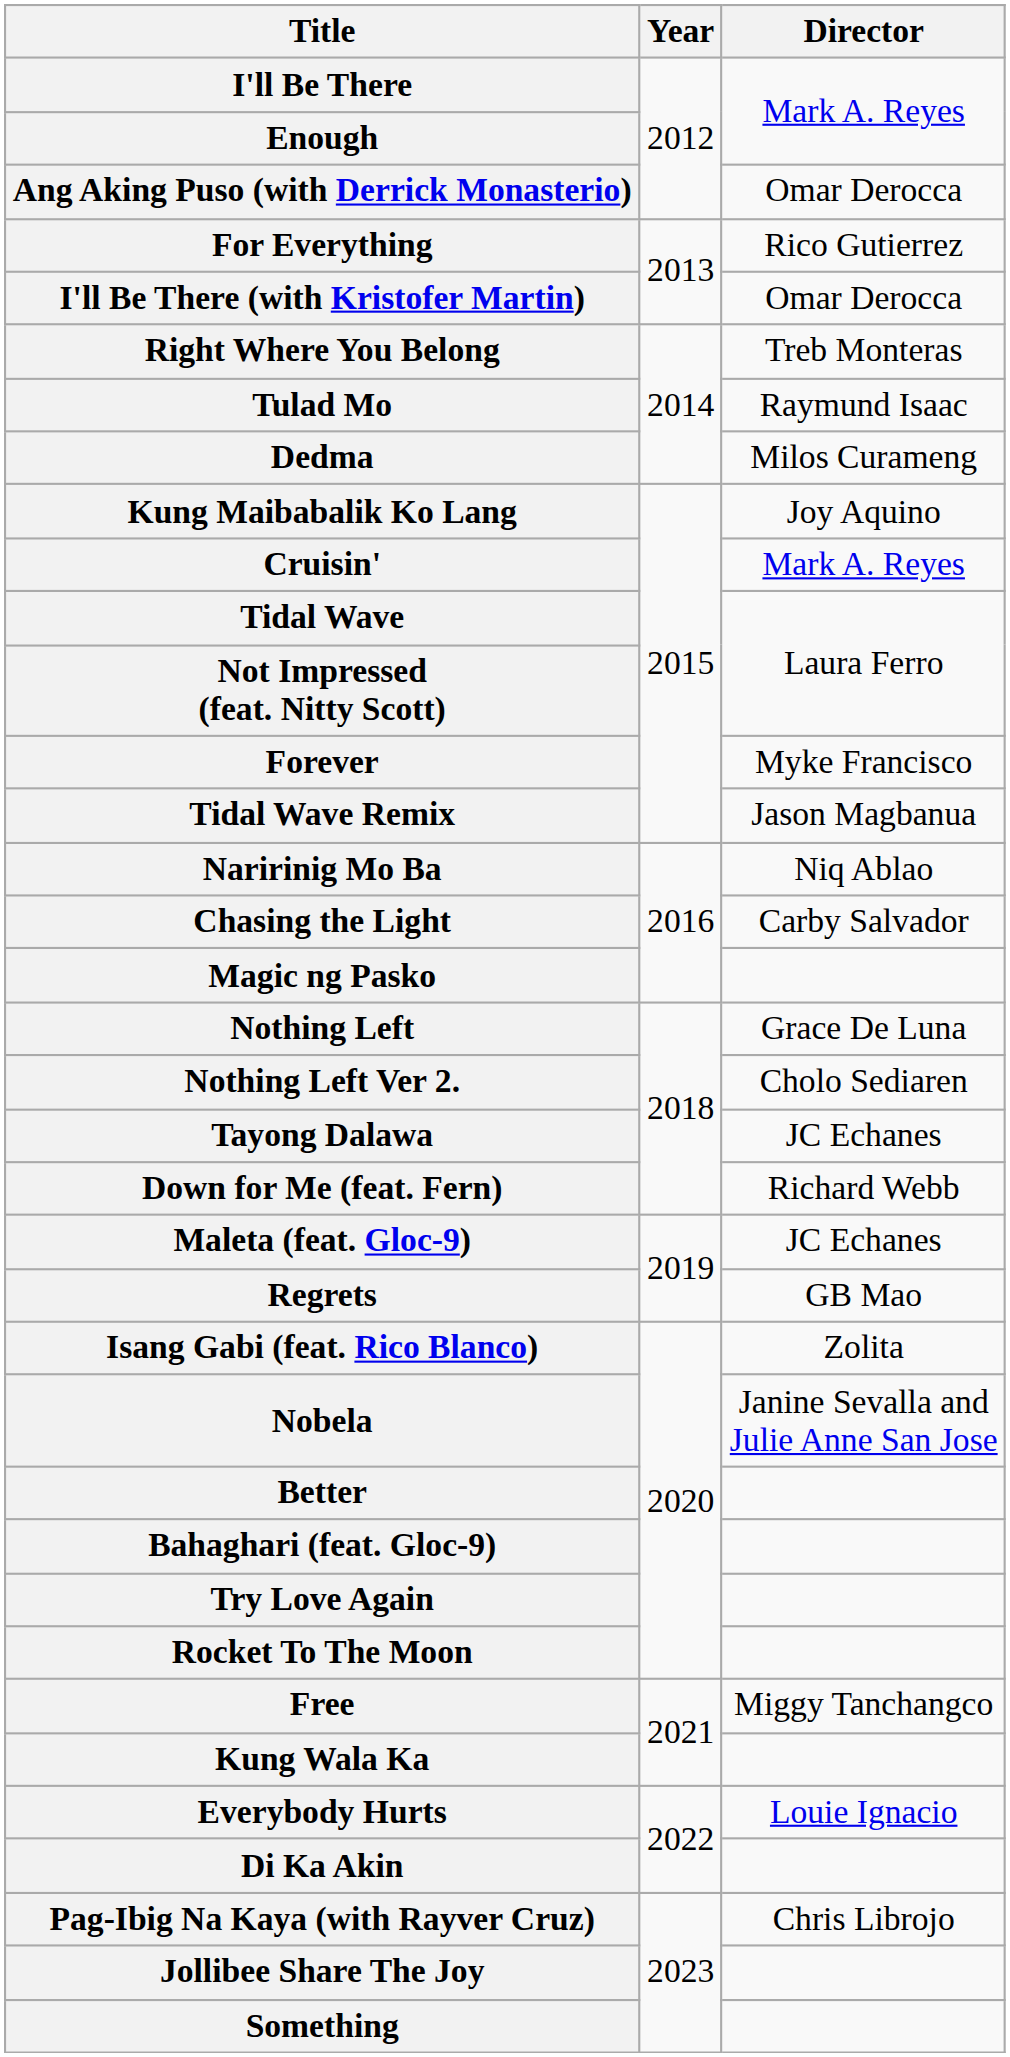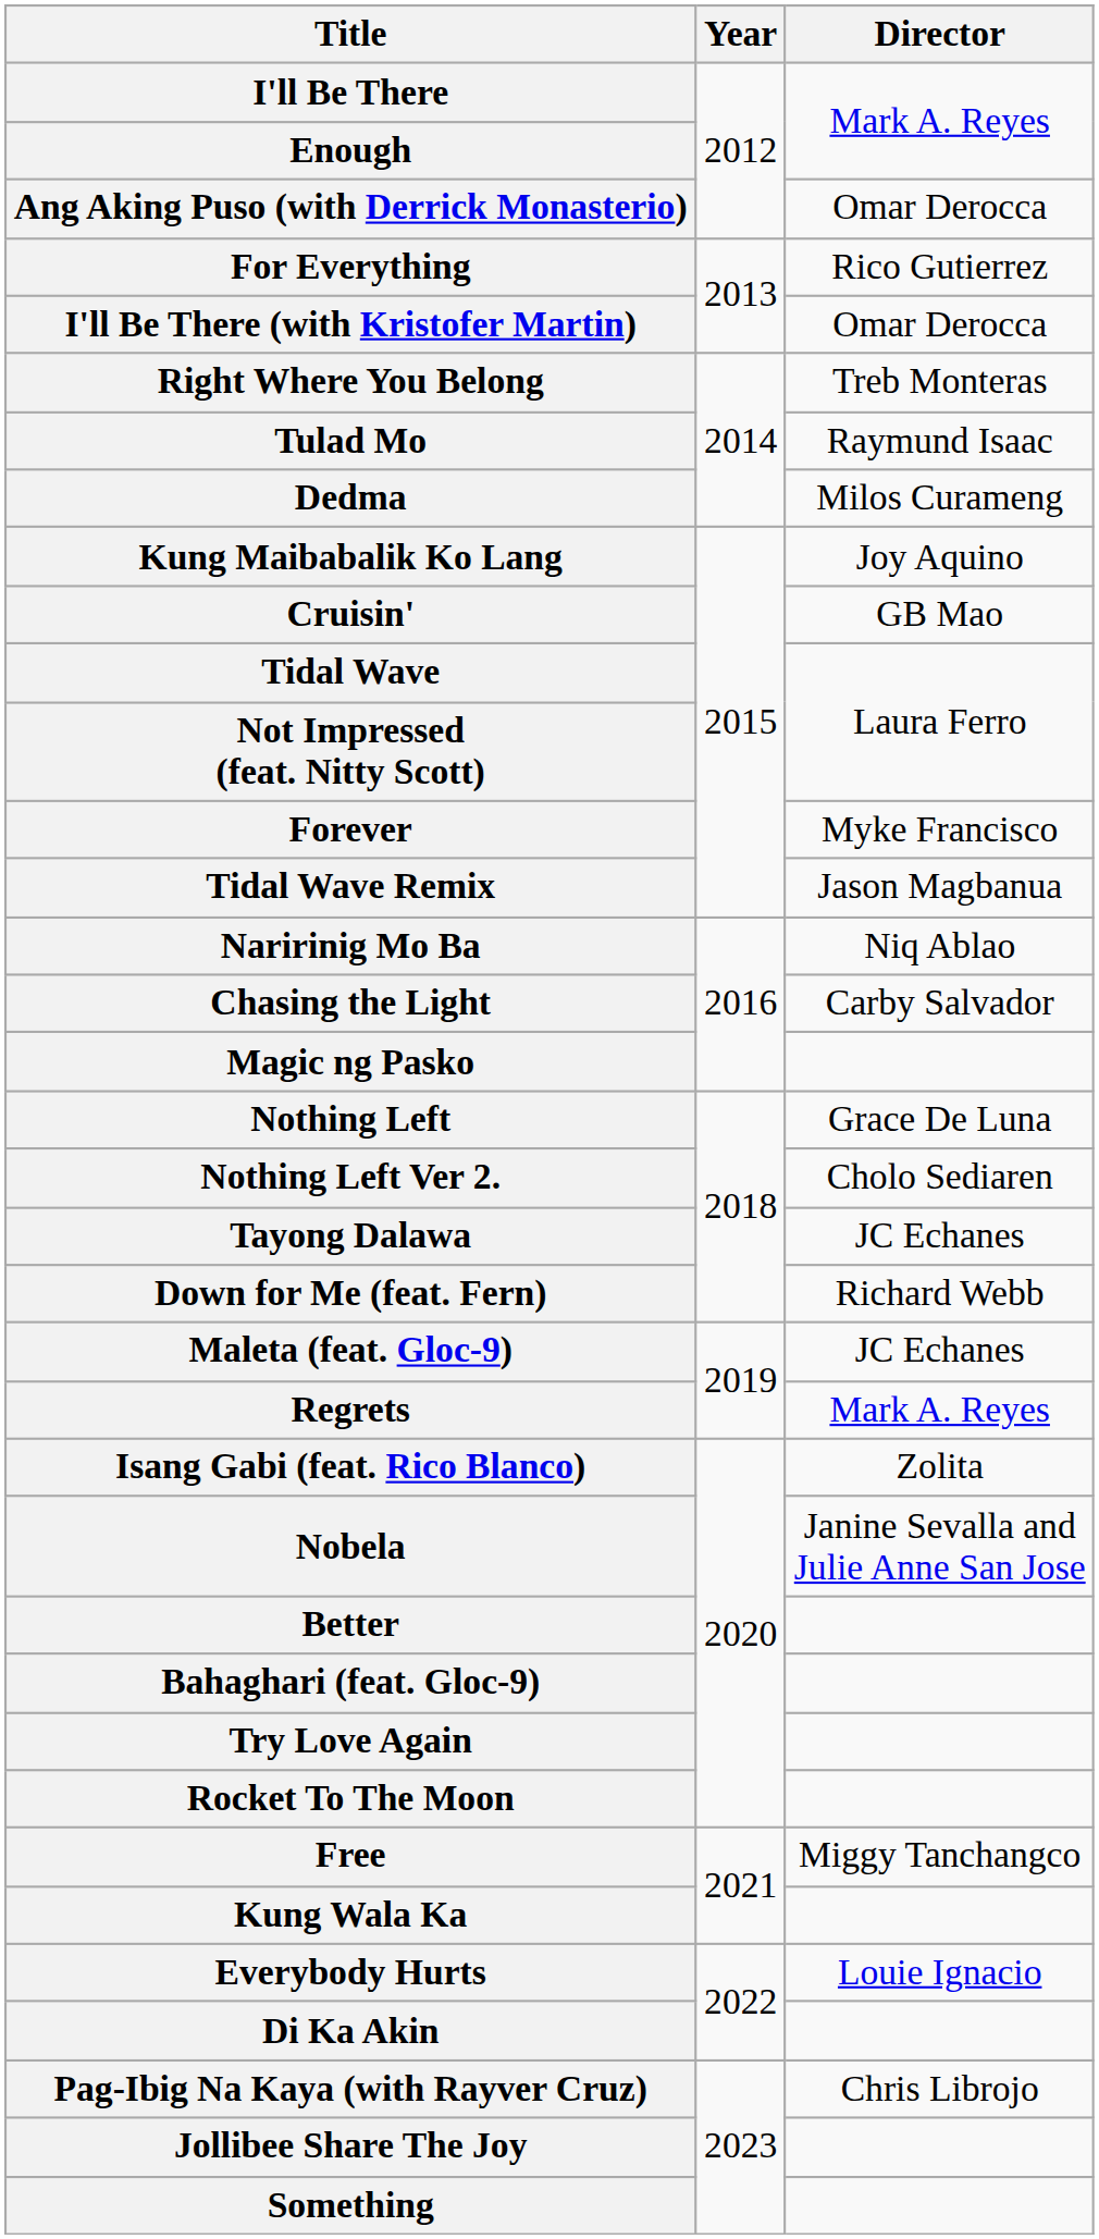 <table class="wikitable plainrowheaders" style="text-align:center;">
 <tr>
 <th>Title</th>
 <th>Year</th>
 <th>Director</th>
 </tr>
 <tr>
 <th scope="row">I'll Be There</th>
 <td rowspan="3">2012</td>
 <td rowspan="2"><a href='#'>Mark A. Reyes</a></td>
 </tr>
 <tr>
 <th scope="row">Enough</th>
 </tr>
 <tr>
 <th scope="row">Ang Aking Puso (with <a href='#'>Derrick Monasterio</a>)</th>
 <td>Omar Derocca</td>
 </tr>
 <tr>
 <th scope="row">For Everything</th>
 <td rowspan="2">2013</td>
 <td>Rico Gutierrez</td>
 </tr>
 <tr>
 <th scope="row">I'll Be There (with <a href='#'>Kristofer Martin</a>)</th>
 <td>Omar Derocca</td>
 </tr>
 <tr>
 <th scope="row">Right Where You Belong</th>
 <td rowspan="3">2014</td>
 <td>Treb Monteras</td>
 </tr>
 <tr>
 <th scope="row">Tulad Mo</th>
 <td>Raymund Isaac</td>
 </tr>
 <tr>
 <th scope="row">Dedma</th>
 <td>Milos Curameng</td>
 </tr>
 <tr>
 <th scope="row">Kung Maibabalik Ko Lang</th>
 <td rowspan="6">2015</td>
 <td>Joy Aquino</td>
 </tr>
 <tr>
 <th scope="row">Cruisin'</th>
-<td><a href='#'>Mark A. Reyes</a></td>
+<td>GB Mao</td>
 </tr>
 <tr>
 <th scope="row">Tidal Wave</th>
 <td rowspan="2">Laura Ferro</td>
 </tr>
 <tr>
 <th scope="row">Not Impressed<br>(feat. Nitty Scott)</th>
 </tr>
 <tr>
 <th scope="row">Forever</th>
 <td>Myke Francisco</td>
 </tr>
 <tr>
 <th scope="row">Tidal Wave Remix</th>
 <td>Jason Magbanua</td>
 </tr>
 <tr>
 <th scope="row">Naririnig Mo Ba</th>
 <td rowspan="3">2016</td>
 <td>Niq Ablao</td>
 </tr>
 <tr>
 <th scope="row">Chasing the Light</th>
 <td>Carby Salvador</td>
 </tr>
 <tr>
 <th scope="row">Magic ng Pasko</th>
 <td></td>
 </tr>
 <tr>
 <th scope="row">Nothing Left</th>
 <td rowspan="4">2018</td>
 <td>Grace De Luna</td>
 </tr>
 <tr>
 <th scope="row">Nothing Left Ver 2.</th>
 <td>Cholo Sediaren</td>
 </tr>
 <tr>
 <th scope="row">Tayong Dalawa</th>
 <td>JC Echanes</td>
 </tr>
 <tr>
 <th scope="row">Down for Me (feat. Fern)</th>
 <td>Richard Webb</td>
 </tr>
 <tr>
 <th scope="row">Maleta (feat. <a href='#'>Gloc-9</a>)</th>
 <td rowspan="2">2019</td>
 <td>JC Echanes</td>
 </tr>
 <tr>
 <th scope="row">Regrets</th>
-<td>GB Mao</td>
+<td><a href='#'>Mark A. Reyes</a></td>
 </tr>
 <tr>
 <th scope="row">Isang Gabi (feat. <a href='#'>Rico Blanco</a>)</th>
 <td rowspan="6">2020</td>
 <td>Zolita</td>
 </tr>
 <tr>
 <th scope="row">Nobela</th>
 <td>Janine Sevalla and <br> <a href='#'>Julie Anne San Jose</a></td>
 </tr>
 <tr>
 <th scope="row">Better</th>
 <td></td>
 </tr>
 <tr>
 <th scope="row">Bahaghari (feat. Gloc-9)</th>
 <td></td>
 </tr>
 <tr>
 <th scope="row">Try Love Again</th>
 <td></td>
 </tr>
 <tr>
 <th scope="row">Rocket To The Moon</th>
 <td></td>
 </tr>
 <tr>
 <th scope="row">Free</th>
 <td rowspan="2">2021</td>
 <td>Miggy Tanchangco</td>
 </tr>
 <tr>
 <th scope="row">Kung Wala Ka</th>
 <td></td>
 </tr>
 <tr>
 <th scope="row">Everybody Hurts</th>
 <td rowspan="2">2022</td>
 <td><a href='#'>Louie Ignacio</a></td>
 </tr>
 <tr>
 <th scope="row">Di Ka Akin</th>
 <td></td>
 </tr>
 <tr>
 <th scope="row">Pag-Ibig Na Kaya (with Rayver Cruz)</th>
 <td rowspan="3">2023</td>
 <td>Chris Librojo</td>
 </tr>
 <tr>
 <th scope="row">Jollibee Share The Joy</th>
 <td></td>
 </tr>
 <tr>
 <th scope="row">Something</th>
 <td></td>
 </tr>
 </table>
